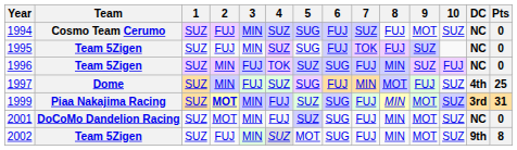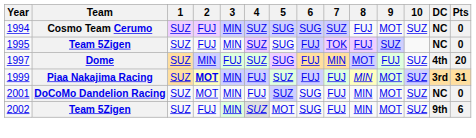 <table class="wikitable" style="text-align:center; font-size:90%">
 <tr>
 <th>Year</th>
 <th>Team</th>
 <th>1</th>
 <th>2</th>
 <th>3</th>
 <th>4</th>
 <th>5</th>
 <th>6</th>
 <th>7</th>
 <th>8</th>
 <th>9</th>
 <th>10</th>
 <th>DC</th>
 <th>Pts</th>
 </tr>
 <tr>
 <td><a href='#'>1994</a></td>
 <th>Cosmo Team <a href='#'>Cerumo</a></th>
 <td style="background:#EFCFFF;"><a href='#'>SUZ</a><br></td>
 <td style="background:#EFCFFF;"><a href='#'>FUJ</a><br></td>
 <td style="background:#CFCFFF;"><a href='#'>MIN</a><br></td>
 <td style="background:#CFCFFF;"><a href='#'>SUZ</a><br></td>
 <td style="background:#CFCFFF;"><a href='#'>SUG</a><br></td>
-<td style="background:#CFCFFF;"><a href='#'>FUJ</a><br></td>
+<td style="background:#CFCFFF;"><a href='#'>SUG</a><br></td>
 <td style="background:#CFCFFF;"><a href='#'>SUZ</a><br></td>
 <td><a href='#'>FUJ</a></td>
 <td><a href='#'>MOT</a></td>
 <td><a href='#'>SUZ</a></td>
 <th>NC</th>
 <th>0</th>
 </tr>
 <tr>
 <td><a href='#'>1995</a></td>
 <th><a href='#'>Team 5Zigen</a></th>
 <td><a href='#'>SUZ</a></td>
 <td><a href='#'>FUJ</a></td>
 <td><a href='#'>MIN</a></td>
 <td style="background:#EFCFFF;"><a href='#'>SUZ</a><br></td>
 <td><a href='#'>SUG</a></td>
 <td style="background:#CFCFFF;"><a href='#'>FUJ</a><br></td>
 <td style="background:#EFCFFF;"><a href='#'>TOK</a><br></td>
 <td style="background:#EFCFFF;"><a href='#'>FUJ</a><br></td>
 <td style="background:#CFCFFF;"><a href='#'>SUZ</a><br></td>
 <td></td>
 <th>NC</th>
 <th>0</th>
 </tr>
 <tr>
-<td><a href='#'>1996</a></td>
-<th><a href='#'>Team 5Zigen</a></th>
-<td style="background:#EFCFFF;"><a href='#'>SUZ</a><br></td>
-<td style="background:#EFCFFF;"><a href='#'>MIN</a><br></td>
-<td style="background:#CFCFFF;"><a href='#'>FUJ</a><br></td>
-<td style="background:#EFCFFF;"><a href='#'>TOK</a><br></td>
-<td style="background:#CFCFFF;"><a href='#'>SUZ</a><br></td>
-<td style="background:#CFCFFF;"><a href='#'>SUG</a><br></td>
-<td style="background:#CFCFFF;"><a href='#'>FUJ</a><br></td>
-<td style="background:#CFCFFF;"><a href='#'>MIN</a><br></td>
-<td style="background:#EFCFFF;"><a href='#'>SUZ</a><br></td>
-<td style="background:#EFCFFF;"><a href='#'>FUJ</a><br></td>
-<th>NC</th>
-<th>0</th>
-</tr>
-<tr>
 <td><a href='#'>1997</a></td>
 <th><a href='#'>Dome</a></th>
 <td style="background:#FFDF9F;"><a href='#'>SUZ</a><br></td>
 <td style="background:#CFCFFF;"><a href='#'>MIN</a><br></td>
 <td style="background:#DFFFDF;"><a href='#'>FUJ</a><br></td>
 <td style="background:#DFFFDF;"><a href='#'>SUZ</a><br></td>
 <td style="background:#EFCFFF;"><a href='#'>SUG</a><br></td>
 <td style="background:#FFDF9F;"><a href='#'>FUJ</a><br></td>
 <td style="background:#FFDF9F;"><a href='#'>MIN</a><br></td>
 <td style="background:#CFCFFF;"><a href='#'>MOT</a><br></td>
 <td style="background:#DFFFDF;"><a href='#'>FUJ</a><br></td>
 <td><a href='#'>SUZ</a></td>
 <th>4th</th>
-<th>25</th>
+<th>20</th>
 </tr>
 <tr>
 <td><a href='#'>1999</a></td>
 <th><a href='#'>Piaa Nakajima Racing</a></th>
 <td style="background:#FFDF9F;"><a href='#'>SUZ</a><br></td>
 <td style="background:#FFFFBF;"><strong><a href='#'>MOT</a></strong><br></td>
 <td style="background:#CFCFFF;"><a href='#'>MIN</a><br></td>
 <td style="background:#CFCFFF;"><a href='#'>FUJ</a><br></td>
 <td style="background:#DFFFDF;"><a href='#'>SUZ</a><br></td>
-<td style="background:#CFCFFF;"><a href='#'>SUG</a><br></td>
+<td style="background:#CFCFFF;"><a href='#'>FUJ</a><br></td>
 <td style="background:#DFFFDF;"><a href='#'>FUJ</a><br></td>
 <td style="background:#FFFFBF;"><em><a href='#'>MIN</a></em><br></td>
 <td style="background:#DFFFDF;"><a href='#'>MOT</a><br></td>
 <td style="background:#CFCFFF;"><a href='#'>SUZ</a><br></td>
 <td style="background:#FFDF9F;"><strong>3rd</strong></td>
 <td style="background:#FFDF9F;"><strong>31</strong></td>
 </tr>
 <tr>
 <td><a href='#'>2001</a></td>
 <th><a href='#'>DoCoMo Dandelion Racing</a></th>
 <td><a href='#'>SUZ</a></td>
 <td><a href='#'>MOT</a></td>
 <td><a href='#'>MIN</a></td>
 <td><a href='#'>FUJ</a></td>
 <td style="background:#CFCFFF;"><a href='#'>SUZ</a><br></td>
 <td><a href='#'>SUG</a></td>
 <td><a href='#'>FUJ</a></td>
 <td><a href='#'>MIN</a></td>
 <td><a href='#'>MOT</a></td>
 <td><a href='#'>SUZ</a></td>
 <th>NC</th>
 <th>0</th>
 </tr>
 <tr>
 <td><a href='#'>2002</a></td>
 <th><a href='#'>Team 5Zigen</a></th>
 <td><a href='#'>SUZ</a></td>
 <td><a href='#'>FUJ</a></td>
 <td style="background:#DFFFDF;"><a href='#'>MIN</a><br></td>
 <td style="background:#DFDFDF;"><em><a href='#'>SUZ</a></em><br></td>
 <td><a href='#'>MOT</a></td>
 <td><a href='#'>SUG</a></td>
 <td><a href='#'>FUJ</a></td>
 <td><a href='#'>MIN</a></td>
 <td><a href='#'>MOT</a></td>
 <td><a href='#'>SUZ</a></td>
 <th>9th</th>
-<th>8</th>
+<th>6</th>
 </tr>
 </table>
